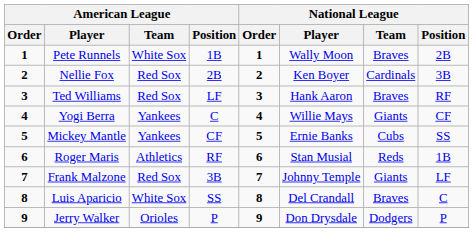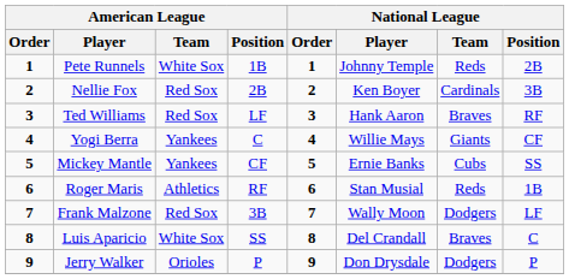 <table class="wikitable" style="font-size: 100%; text-align:right;">
 <tr>
 <th colspan="4">American League</th>
 <th colspan="4">National League</th>
 </tr>
 <tr>
 <th>Order</th>
 <th>Player</th>
 <th>Team</th>
 <th>Position</th>
 <th>Order</th>
 <th>Player</th>
 <th>Team</th>
 <th>Position</th>
 </tr>
 <tr>
 <td align="center"><strong>1</strong></td>
 <td align="center"><a href='#'>Pete Runnels</a></td>
 <td align="center"><a href='#'>White Sox</a></td>
 <td align="center"><a href='#'>1B</a></td>
 <td align="center"><strong>1</strong></td>
-<td align="center"><a href='#'>Wally Moon</a></td>
-<td align="center"><a href='#'>Braves</a></td>
+<td align="center"><a href='#'>Johnny Temple</a></td>
+<td align="center"><a href='#'>Reds</a></td>
 <td align="center"><a href='#'>2B</a></td>
 </tr>
 <tr>
 <td align="center"><strong>2</strong></td>
 <td align="center"><a href='#'>Nellie Fox</a></td>
 <td align="center"><a href='#'>Red Sox</a></td>
 <td align="center"><a href='#'>2B</a></td>
 <td align="center"><strong>2</strong></td>
 <td align="center"><a href='#'>Ken Boyer</a></td>
 <td align="center"><a href='#'>Cardinals</a></td>
 <td align="center"><a href='#'>3B</a></td>
 </tr>
 <tr>
 <td align="center"><strong>3</strong></td>
 <td align="center"><a href='#'>Ted Williams</a></td>
 <td align="center"><a href='#'>Red Sox</a></td>
 <td align="center"><a href='#'>LF</a></td>
 <td align="center"><strong>3</strong></td>
 <td align="center"><a href='#'>Hank Aaron</a></td>
 <td align="center"><a href='#'>Braves</a></td>
 <td align="center"><a href='#'>RF</a></td>
 </tr>
 <tr>
 <td align="center"><strong>4</strong></td>
 <td align="center"><a href='#'>Yogi Berra</a></td>
 <td align="center"><a href='#'>Yankees</a></td>
 <td align="center"><a href='#'>C</a></td>
 <td align="center"><strong>4</strong></td>
 <td align="center"><a href='#'>Willie Mays</a></td>
 <td align="center"><a href='#'>Giants</a></td>
 <td align="center"><a href='#'>CF</a></td>
 </tr>
 <tr>
 <td align="center"><strong>5</strong></td>
 <td align="center"><a href='#'>Mickey Mantle</a></td>
 <td align="center"><a href='#'>Yankees</a></td>
 <td align="center"><a href='#'>CF</a></td>
 <td align="center"><strong>5</strong></td>
 <td align="center"><a href='#'>Ernie Banks</a></td>
 <td align="center"><a href='#'>Cubs</a></td>
 <td align="center"><a href='#'>SS</a></td>
 </tr>
 <tr>
 <td align="center"><strong>6</strong></td>
 <td align="center"><a href='#'>Roger Maris</a></td>
 <td align="center"><a href='#'>Athletics</a></td>
 <td align="center"><a href='#'>RF</a></td>
 <td align="center"><strong>6</strong></td>
 <td align="center"><a href='#'>Stan Musial</a></td>
 <td align="center"><a href='#'>Reds</a></td>
 <td align="center"><a href='#'>1B</a></td>
 </tr>
 <tr>
 <td align="center"><strong>7</strong></td>
 <td align="center"><a href='#'>Frank Malzone</a></td>
 <td align="center"><a href='#'>Red Sox</a></td>
 <td align="center"><a href='#'>3B</a></td>
 <td align="center"><strong>7</strong></td>
-<td align="center"><a href='#'>Johnny Temple</a></td>
-<td align="center"><a href='#'>Giants</a></td>
+<td align="center"><a href='#'>Wally Moon</a></td>
+<td align="center"><a href='#'>Dodgers</a></td>
 <td align="center"><a href='#'>LF</a></td>
 </tr>
 <tr>
 <td align="center"><strong>8</strong></td>
 <td align="center"><a href='#'>Luis Aparicio</a></td>
 <td align="center"><a href='#'>White Sox</a></td>
 <td align="center"><a href='#'>SS</a></td>
 <td align="center"><strong>8</strong></td>
 <td align="center"><a href='#'>Del Crandall</a></td>
 <td align="center"><a href='#'>Braves</a></td>
 <td align="center"><a href='#'>C</a></td>
 </tr>
 <tr>
 <td align="center"><strong>9</strong></td>
 <td align="center"><a href='#'>Jerry Walker</a></td>
 <td align="center"><a href='#'>Orioles</a></td>
 <td align="center"><a href='#'>P</a></td>
 <td align="center"><strong>9</strong></td>
 <td align="center"><a href='#'>Don Drysdale</a></td>
 <td align="center"><a href='#'>Dodgers</a></td>
 <td align="center"><a href='#'>P</a></td>
 </tr>
 <tr>
 </tr>
 </table>
